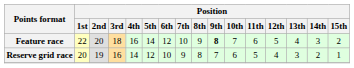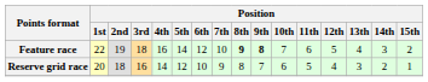 <table class="wikitable" style="font-size:85%; text-align:center">
 <tr style="background:#f9f9f9">
 <th rowspan="2">Points format</th>
 <th colspan="15">Position</th>
 </tr>
 <tr>
 <th>1st</th>
 <th>2nd</th>
 <th>3rd</th>
 <th>4th</th>
 <th>5th</th>
 <th>6th</th>
 <th>7th</th>
 <th>8th</th>
 <th>9th</th>
 <th>10th</th>
 <th>11th</th>
 <th>12th</th>
 <th>13th</th>
 <th>14th</th>
 <th>15th</th>
 </tr>
 <tr>
 <th>Feature race</th>
 <td style="background:#ffffbf;">22</td>
-<td style="background:#dfdfdf;">20</td>
+<td style="background:#dfdfdf;">19</td>
 <td style="background:#ffdf9f;">18</td>
 <td style="background:#dfffdf;">16</td>
 <td style="background:#dfffdf;">14</td>
 <td style="background:#dfffdf;">12</td>
 <td style="background:#dfffdf;">10</td>
-<td style="background:#dfffdf;">9</td>
+<td style="background:#dfffdf;"><strong>9</strong></td>
 <td style="background:#dfffdf;"><strong>8</strong></td>
 <td style="background:#dfffdf;">7</td>
 <td style="background:#dfffdf;">6</td>
 <td style="background:#dfffdf;">5</td>
 <td style="background:#dfffdf;">4</td>
 <td style="background:#dfffdf;">3</td>
 <td style="background:#dfffdf;">2</td>
 </tr>
 <tr>
 <th>Reserve grid race</th>
 <td style="background:#ffffbf;">20</td>
-<td style="background:#dfdfdf;">19</td>
+<td style="background:#dfdfdf;">18</td>
 <td style="background:#ffdf9f;">16</td>
 <td style="background:#dfffdf;">14</td>
 <td style="background:#dfffdf;">12</td>
 <td style="background:#dfffdf;">10</td>
 <td style="background:#dfffdf;">9</td>
 <td style="background:#dfffdf;">8</td>
 <td style="background:#dfffdf;">7</td>
 <td style="background:#dfffdf;">6</td>
 <td style="background:#dfffdf;">5</td>
 <td style="background:#dfffdf;">4</td>
 <td style="background:#dfffdf;">3</td>
 <td style="background:#dfffdf;">2</td>
 <td style="background:#dfffdf;">1</td>
 </tr>
 <tr>
 </tr>
 </table>
